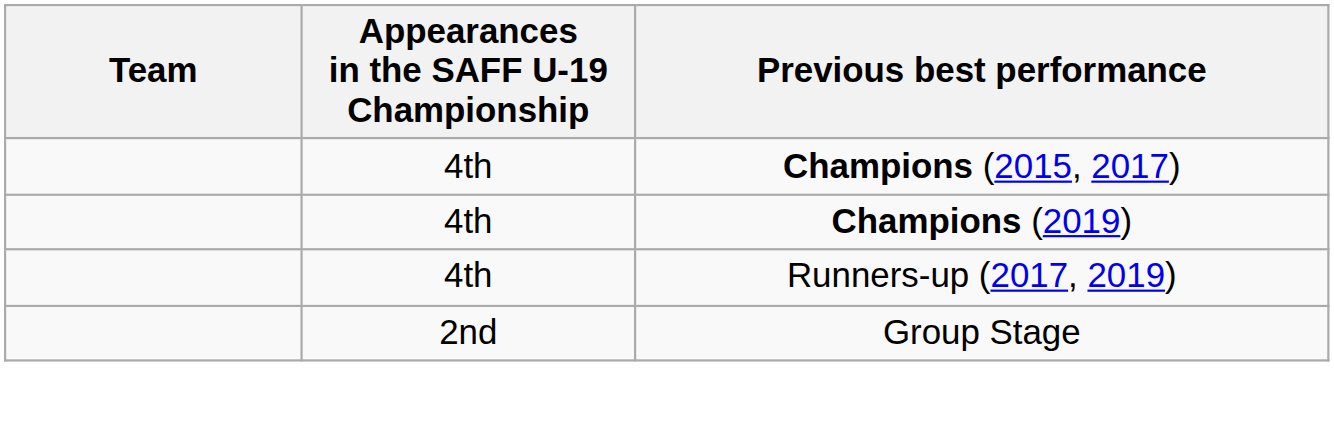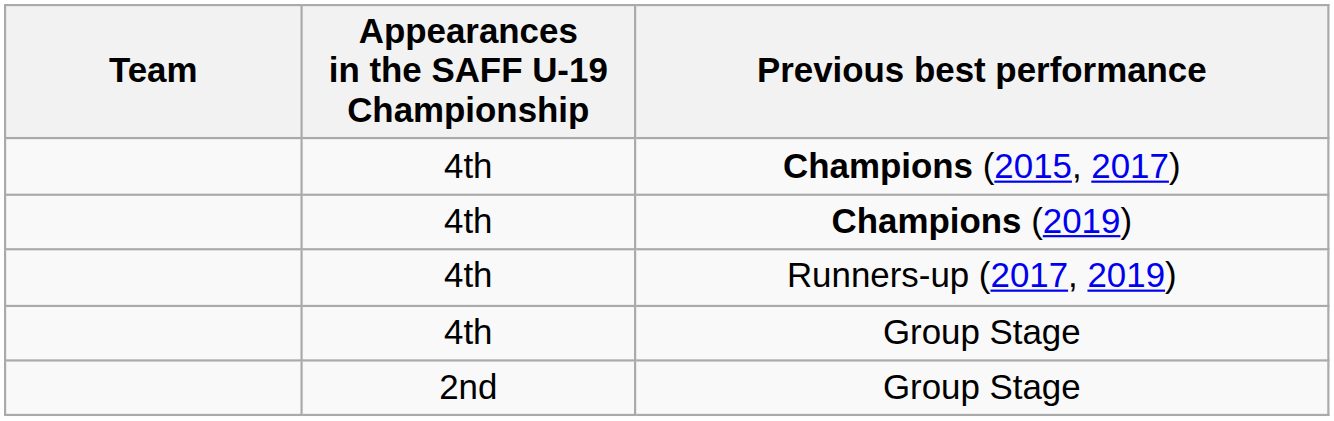 <table class="wikitable">
 <tr>
 <th style="width:16.67%;">Team</th>
 <th style="width:16.67%;">Appearances <br> in the SAFF U-19 Championship</th>
 <th width=39%>Previous best performance</th>
 </tr>
 <tr>
 <td align="left"></td>
 <td align=center>4th</td>
 <td align=center><strong>Champions</strong> (<a href='#'>2015</a>, <a href='#'>2017</a>)</td>
 </tr>
 <tr>
 <td align="left"></td>
 <td align=center>4th</td>
 <td align=center><strong>Champions</strong> (<a href='#'>2019</a>)</td>
 </tr>
 <tr>
 <td align="left"></td>
 <td align=center>4th</td>
 <td align=center>Runners-up (<a href='#'>2017</a>, <a href='#'>2019</a>)</td>
 </tr>
 <tr>
 <td align="left"></td>
+<td align=center>4th</td>
+<td align=center>Group Stage</td>
+</tr>
+<tr>
+<td align="left"></td>
 <td align=center>2nd</td>
 <td align=center>Group Stage</td>
 </tr>
 </table>
